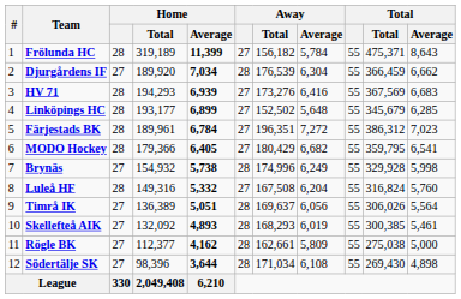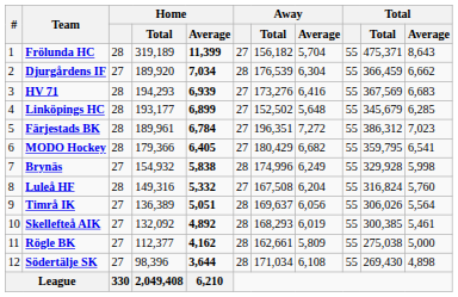 <table class="wikitable">
 <tr>
 <th rowspan=2>#</th>
 <th rowspan=2>Team</th>
 <th colspan=3>Home</th>
 <th colspan=3>Away</th>
 <th colspan=3>Total</th>
 </tr>
 <tr>
 <th></th>
 <th>Total</th>
 <th>Average</th>
 <th></th>
 <th>Total</th>
 <th>Average</th>
 <th></th>
 <th>Total</th>
 <th>Average</th>
 </tr>
 <tr>
 <td>1</td>
 <td><strong><a href='#'>Frölunda HC</a></strong></td>
 <td>28</td>
 <td>319,189</td>
 <td><strong>11,399</strong></td>
 <td>27</td>
 <td>156,182</td>
-<td>5,784</td>
+<td>5,704</td>
 <td>55</td>
 <td>475,371</td>
 <td>8,643</td>
 </tr>
 <tr>
 <td>2</td>
 <td><strong><a href='#'>Djurgårdens IF</a></strong></td>
 <td>27</td>
 <td>189,920</td>
 <td><strong>7,034</strong></td>
 <td>28</td>
 <td>176,539</td>
 <td>6,304</td>
 <td>55</td>
 <td>366,459</td>
 <td>6,662</td>
 </tr>
 <tr>
 <td>3</td>
 <td><strong><a href='#'>HV 71</a></strong></td>
 <td>28</td>
 <td>194,293</td>
 <td><strong>6,939</strong></td>
 <td>27</td>
 <td>173,276</td>
 <td>6,416</td>
 <td>55</td>
 <td>367,569</td>
 <td>6,683</td>
 </tr>
 <tr>
 <td>4</td>
 <td><strong><a href='#'>Linköpings HC</a></strong></td>
 <td>28</td>
 <td>193,177</td>
 <td><strong>6,899</strong></td>
 <td>27</td>
 <td>152,502</td>
 <td>5,648</td>
 <td>55</td>
 <td>345,679</td>
 <td>6,285</td>
 </tr>
 <tr>
 <td>5</td>
 <td><strong><a href='#'>Färjestads BK</a></strong></td>
 <td>28</td>
 <td>189,961</td>
 <td><strong>6,784</strong></td>
 <td>27</td>
 <td>196,351</td>
 <td>7,272</td>
 <td>55</td>
 <td>386,312</td>
 <td>7,023</td>
 </tr>
 <tr>
 <td>6</td>
 <td><strong><a href='#'>MODO Hockey</a></strong></td>
 <td>28</td>
 <td>179,366</td>
 <td><strong>6,405</strong></td>
 <td>27</td>
 <td>180,429</td>
 <td>6,682</td>
 <td>55</td>
 <td>359,795</td>
 <td>6,541</td>
 </tr>
 <tr>
 <td>7</td>
 <td><strong><a href='#'>Brynäs</a></strong></td>
 <td>27</td>
 <td>154,932</td>
-<td><strong>5,738</strong></td>
+<td><strong>5,838</strong></td>
 <td>28</td>
 <td>174,996</td>
 <td>6,249</td>
 <td>55</td>
 <td>329,928</td>
 <td>5,998</td>
 </tr>
 <tr>
 <td>8</td>
 <td><strong><a href='#'>Luleå HF</a></strong></td>
 <td>28</td>
 <td>149,316</td>
 <td><strong>5,332</strong></td>
 <td>27</td>
 <td>167,508</td>
 <td>6,204</td>
 <td>55</td>
 <td>316,824</td>
 <td>5,760</td>
 </tr>
 <tr>
 <td>9</td>
 <td><strong><a href='#'>Timrå IK</a></strong></td>
 <td>27</td>
 <td>136,389</td>
 <td><strong>5,051</strong></td>
 <td>28</td>
 <td>169,637</td>
 <td>6,056</td>
 <td>55</td>
 <td>306,026</td>
 <td>5,564</td>
 </tr>
 <tr>
 <td>10</td>
 <td><strong><a href='#'>Skellefteå AIK</a></strong></td>
 <td>27</td>
 <td>132,092</td>
-<td><strong>4,893</strong></td>
+<td><strong>4,892</strong></td>
 <td>28</td>
 <td>168,293</td>
 <td>6,019</td>
 <td>55</td>
 <td>300,385</td>
 <td>5,461</td>
 </tr>
 <tr>
 <td>11</td>
 <td><strong><a href='#'>Rögle BK</a></strong></td>
 <td>27</td>
 <td>112,377</td>
 <td><strong>4,162</strong></td>
 <td>28</td>
 <td>162,661</td>
 <td>5,809</td>
 <td>55</td>
 <td>275,038</td>
 <td>5,000</td>
 </tr>
 <tr>
 <td>12</td>
 <td><strong><a href='#'>Södertälje SK</a></strong></td>
 <td>27</td>
 <td>98,396</td>
 <td><strong>3,644</strong></td>
 <td>28</td>
 <td>171,034</td>
 <td>6,108</td>
 <td>55</td>
 <td>269,430</td>
 <td>4,898</td>
 </tr>
 <tr>
 <th colspan=2>League</th>
 <th>330</th>
 <th>2,049,408</th>
 <th>6,210</th>
 </tr>
 </table>
